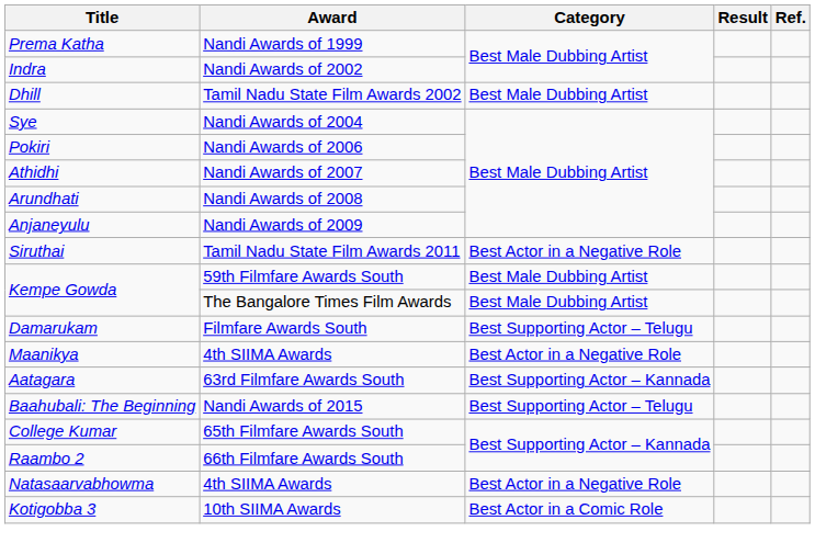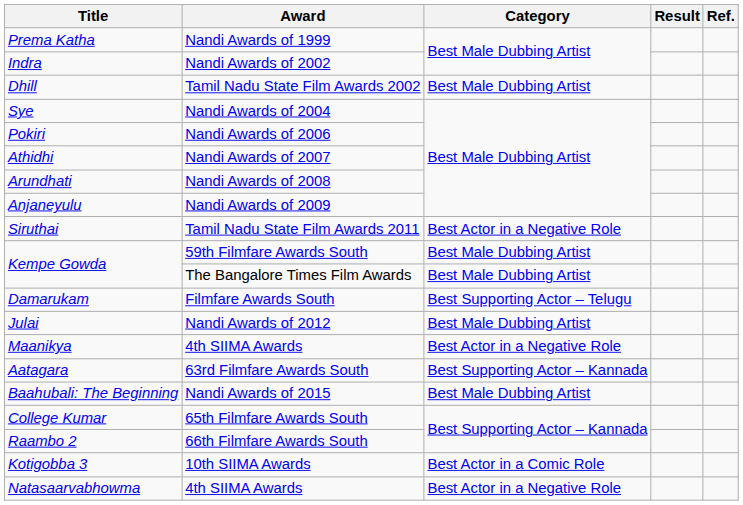 <table class="wikitable sortable">
 <tr>
 <th>Title</th>
 <th>Award</th>
 <th>Category</th>
 <th>Result</th>
 <th>Ref.</th>
 </tr>
 <tr>
 <td><em><a href='#'>Prema Katha</a></em></td>
 <td><a href='#'>Nandi Awards of 1999</a></td>
 <td rowspan="2"><a href='#'>Best Male Dubbing Artist</a></td>
 <td></td>
 <td></td>
 </tr>
 <tr>
 <td><em><a href='#'>Indra</a></em></td>
 <td><a href='#'>Nandi Awards of 2002</a></td>
 <td></td>
 <td></td>
 </tr>
 <tr>
 <td><em><a href='#'>Dhill</a></em></td>
 <td><a href='#'>Tamil Nadu State Film Awards 2002</a></td>
 <td><a href='#'>Best Male Dubbing Artist</a></td>
 <td></td>
 <td></td>
 </tr>
 <tr>
 <td><em><a href='#'>Sye</a></em></td>
 <td><a href='#'>Nandi Awards of 2004</a></td>
 <td rowspan="5"><a href='#'>Best Male Dubbing Artist</a></td>
 <td></td>
 <td></td>
 </tr>
 <tr>
 <td><em><a href='#'>Pokiri</a></em></td>
 <td><a href='#'>Nandi Awards of 2006</a></td>
 <td></td>
 <td></td>
 </tr>
 <tr>
 <td><em><a href='#'>Athidhi</a></em></td>
 <td><a href='#'>Nandi Awards of 2007</a></td>
 <td></td>
 <td></td>
 </tr>
 <tr>
 <td><em><a href='#'>Arundhati</a></em></td>
 <td><a href='#'>Nandi Awards of 2008</a></td>
 <td></td>
 <td></td>
 </tr>
 <tr>
 <td><em><a href='#'>Anjaneyulu</a></em></td>
 <td><a href='#'>Nandi Awards of 2009</a></td>
 <td></td>
 <td></td>
 </tr>
 <tr>
 <td><em><a href='#'>Siruthai</a></em></td>
 <td><a href='#'>Tamil Nadu State Film Awards 2011</a></td>
 <td><a href='#'>Best Actor in a Negative Role</a></td>
 <td></td>
 <td></td>
 </tr>
 <tr>
 <td rowspan=2><em><a href='#'>Kempe Gowda</a></em></td>
 <td><a href='#'>59th Filmfare Awards South</a></td>
 <td><a href='#'>Best Male Dubbing Artist</a></td>
 <td></td>
 <td></td>
 </tr>
 <tr>
 <td>The Bangalore Times Film Awards</td>
 <td><a href='#'>Best Male Dubbing Artist</a></td>
 <td></td>
 <td></td>
 </tr>
 <tr>
 <td><em><a href='#'>Damarukam</a></em></td>
 <td><a href='#'>Filmfare Awards South</a></td>
 <td><a href='#'>Best Supporting Actor – Telugu</a></td>
 <td></td>
 <td></td>
 </tr>
 <tr>
+<td><em><a href='#'>Julai</a></em></td>
+<td><a href='#'>Nandi Awards of 2012</a></td>
+<td><a href='#'>Best Male Dubbing Artist</a></td>
+<td></td>
+<td></td>
+</tr>
+<tr>
 <td><em><a href='#'>Maanikya</a></em></td>
 <td><a href='#'>4th SIIMA Awards</a></td>
 <td><a href='#'>Best Actor in a Negative Role</a></td>
 <td></td>
 <td></td>
 </tr>
 <tr>
 <td><em><a href='#'>Aatagara</a></em></td>
 <td><a href='#'>63rd Filmfare Awards South</a></td>
 <td><a href='#'>Best Supporting Actor – Kannada</a></td>
 <td></td>
 <td></td>
 </tr>
 <tr>
 <td><em><a href='#'>Baahubali: The Beginning</a></em></td>
 <td><a href='#'>Nandi Awards of 2015</a></td>
-<td><a href='#'>Best Supporting Actor – Telugu</a></td>
+<td><a href='#'>Best Male Dubbing Artist</a></td>
 <td></td>
 <td></td>
 </tr>
 <tr>
 <td><em><a href='#'>College Kumar</a></em></td>
 <td><a href='#'>65th Filmfare Awards South</a></td>
 <td rowspan="2"><a href='#'>Best Supporting Actor – Kannada</a></td>
 <td></td>
 <td></td>
 </tr>
 <tr>
 <td><em><a href='#'>Raambo 2</a></em></td>
 <td><a href='#'>66th Filmfare Awards South</a></td>
 <td></td>
 <td></td>
 </tr>
 <tr>
+<td><em><a href='#'>Kotigobba 3</a></em></td>
+<td><a href='#'>10th SIIMA Awards</a></td>
+<td><a href='#'>Best Actor in a Comic Role</a></td>
+<td></td>
+<td></td>
+</tr>
+<tr>
 <td><em><a href='#'>Natasaarvabhowma</a></em></td>
 <td><a href='#'>4th SIIMA Awards</a></td>
 <td><a href='#'>Best Actor in a Negative Role</a></td>
 <td></td>
 <td></td>
 </tr>
-<tr>
-<td><em><a href='#'>Kotigobba 3</a></em></td>
-<td><a href='#'>10th SIIMA Awards</a></td>
-<td><a href='#'>Best Actor in a Comic Role</a></td>
-<td></td>
-<td></td>
-</tr>
 </table>
